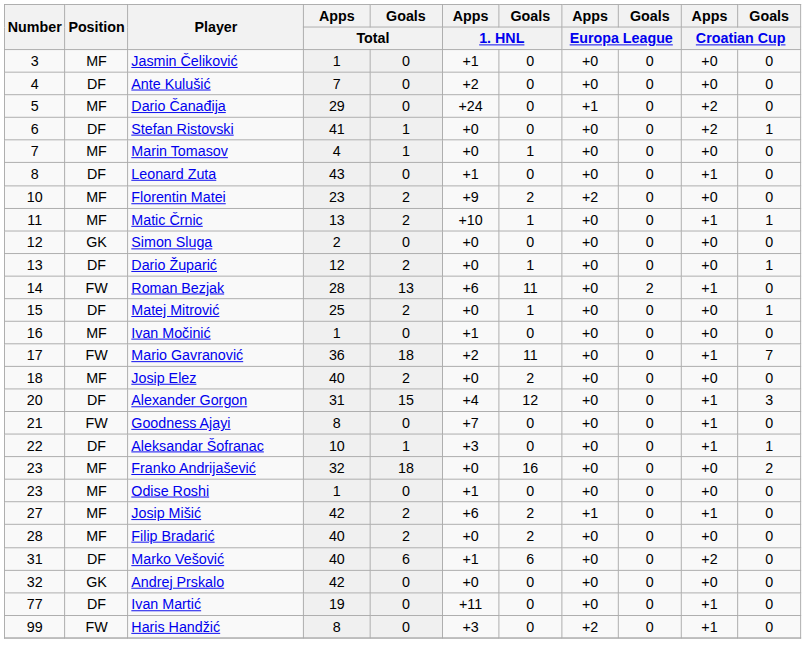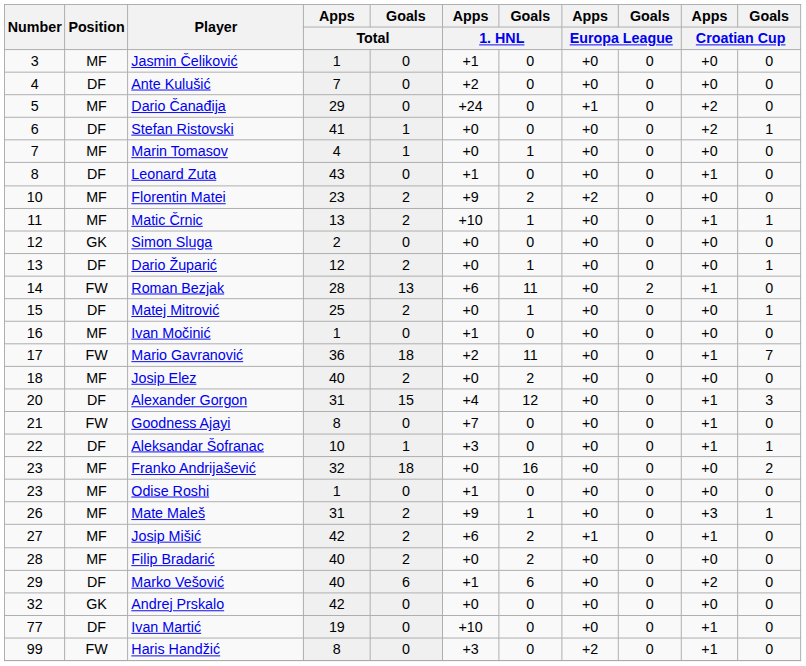 <table class="wikitable sortable" style="font-size: 95%; text-align: center;">
 <tr>
 <th width=40 rowspan="2" align="center">Number</th>
 <th width=40 rowspan="2" align="center">Position</th>
 <th width=180 rowspan="2" align="center">Player</th>
 <th>Apps</th>
 <th>Goals</th>
 <th>Apps</th>
 <th>Goals</th>
 <th>Apps</th>
 <th>Goals</th>
 <th>Apps</th>
 <th>Goals</th>
 </tr>
 <tr>
 <th class="unsortable" width=140 colspan="2" align="center">Total</th>
 <th class="unsortable" width=120 colspan="2" align="center"><a href='#'>1. HNL</a></th>
 <th class="unsortable" width=120 colspan="2" align="center"><a href='#'>Europa League</a></th>
 <th class="unsortable" width=120 colspan="2" align="center"><a href='#'>Croatian Cup</a></th>
 </tr>
 <tr>
 <td>3</td>
 <td>MF</td>
 <td style="text-align:left;"> <a href='#'>Jasmin Čeliković</a></td>
 <td style="background: #F0F0F0">1</td>
 <td style="background: #F0F0F0">0</td>
 <td>+1</td>
 <td>0</td>
 <td>+0</td>
 <td>0</td>
 <td>+0</td>
 <td>0</td>
 </tr>
 <tr>
 <td>4</td>
 <td>DF</td>
 <td style="text-align:left;"> <a href='#'>Ante Kulušić</a></td>
 <td style="background: #F0F0F0">7</td>
 <td style="background: #F0F0F0">0</td>
 <td>+2</td>
 <td>0</td>
 <td>+0</td>
 <td>0</td>
 <td>+0</td>
 <td>0</td>
 </tr>
 <tr>
 <td>5</td>
 <td>MF</td>
 <td style="text-align:left;"> <a href='#'>Dario Čanađija</a></td>
 <td style="background: #F0F0F0">29</td>
 <td style="background: #F0F0F0">0</td>
 <td>+24</td>
 <td>0</td>
 <td>+1</td>
 <td>0</td>
 <td>+2</td>
 <td>0</td>
 </tr>
 <tr>
 <td>6</td>
 <td>DF</td>
 <td style="text-align:left;"> <a href='#'>Stefan Ristovski</a></td>
 <td style="background: #F0F0F0">41</td>
 <td style="background: #F0F0F0">1</td>
 <td>+0</td>
 <td>0</td>
 <td>+0</td>
 <td>0</td>
 <td>+2</td>
 <td>1</td>
 </tr>
 <tr>
 <td>7</td>
 <td>MF</td>
 <td style="text-align:left;"> <a href='#'>Marin Tomasov</a></td>
 <td style="background: #F0F0F0">4</td>
 <td style="background: #F0F0F0">1</td>
 <td>+0</td>
 <td>1</td>
 <td>+0</td>
 <td>0</td>
 <td>+0</td>
 <td>0</td>
 </tr>
 <tr>
 <td>8</td>
 <td>DF</td>
 <td style="text-align:left;"> <a href='#'>Leonard Zuta</a></td>
 <td style="background: #F0F0F0">43</td>
 <td style="background: #F0F0F0">0</td>
 <td>+1</td>
 <td>0</td>
 <td>+0</td>
 <td>0</td>
 <td>+1</td>
 <td>0</td>
 </tr>
 <tr>
 <td>10</td>
 <td>MF</td>
 <td style="text-align:left;"> <a href='#'>Florentin Matei</a></td>
 <td style="background: #F0F0F0">23</td>
 <td style="background: #F0F0F0">2</td>
 <td>+9</td>
 <td>2</td>
 <td>+2</td>
 <td>0</td>
 <td>+0</td>
 <td>0</td>
 </tr>
 <tr>
 <td>11</td>
 <td>MF</td>
 <td style="text-align:left;"> <a href='#'>Matic Črnic</a></td>
 <td style="background: #F0F0F0">13</td>
 <td style="background: #F0F0F0">2</td>
 <td>+10</td>
 <td>1</td>
 <td>+0</td>
 <td>0</td>
 <td>+1</td>
 <td>1</td>
 </tr>
 <tr>
 <td>12</td>
 <td>GK</td>
 <td style="text-align:left;"> <a href='#'>Simon Sluga</a></td>
 <td style="background: #F0F0F0">2</td>
 <td style="background: #F0F0F0">0</td>
 <td>+0</td>
 <td>0</td>
 <td>+0</td>
 <td>0</td>
 <td>+0</td>
 <td>0</td>
 </tr>
 <tr>
 <td>13</td>
 <td>DF</td>
 <td style="text-align:left;"> <a href='#'>Dario Župarić</a></td>
 <td style="background: #F0F0F0">12</td>
 <td style="background: #F0F0F0">2</td>
 <td>+0</td>
 <td>1</td>
 <td>+0</td>
 <td>0</td>
 <td>+0</td>
 <td>1</td>
 </tr>
 <tr>
 <td>14</td>
 <td>FW</td>
 <td style="text-align:left;"> <a href='#'>Roman Bezjak</a></td>
 <td style="background: #F0F0F0">28</td>
 <td style="background: #F0F0F0">13</td>
 <td>+6</td>
 <td>11</td>
 <td>+0</td>
 <td>2</td>
 <td>+1</td>
 <td>0</td>
 </tr>
 <tr>
 <td>15</td>
 <td>DF</td>
 <td style="text-align:left;"> <a href='#'>Matej Mitrović</a></td>
 <td style="background: #F0F0F0">25</td>
 <td style="background: #F0F0F0">2</td>
 <td>+0</td>
 <td>1</td>
 <td>+0</td>
 <td>0</td>
 <td>+0</td>
 <td>1</td>
 </tr>
 <tr>
 <td>16</td>
 <td>MF</td>
 <td style="text-align:left;"> <a href='#'>Ivan Močinić</a></td>
 <td style="background: #F0F0F0">1</td>
 <td style="background: #F0F0F0">0</td>
 <td>+1</td>
 <td>0</td>
 <td>+0</td>
 <td>0</td>
 <td>+0</td>
 <td>0</td>
 </tr>
 <tr>
 <td>17</td>
 <td>FW</td>
 <td style="text-align:left;"> <a href='#'>Mario Gavranović</a></td>
 <td style="background: #F0F0F0">36</td>
 <td style="background: #F0F0F0">18</td>
 <td>+2</td>
 <td>11</td>
 <td>+0</td>
 <td>0</td>
 <td>+1</td>
 <td>7</td>
 </tr>
 <tr>
 <td>18</td>
 <td>MF</td>
 <td style="text-align:left;"> <a href='#'>Josip Elez</a></td>
 <td style="background: #F0F0F0">40</td>
 <td style="background: #F0F0F0">2</td>
 <td>+0</td>
 <td>2</td>
 <td>+0</td>
 <td>0</td>
 <td>+0</td>
 <td>0</td>
 </tr>
 <tr>
 <td>20</td>
 <td>DF</td>
 <td style="text-align:left;"> <a href='#'>Alexander Gorgon</a></td>
 <td style="background: #F0F0F0">31</td>
 <td style="background: #F0F0F0">15</td>
 <td>+4</td>
 <td>12</td>
 <td>+0</td>
 <td>0</td>
 <td>+1</td>
 <td>3</td>
 </tr>
 <tr>
 <td>21</td>
 <td>FW</td>
 <td style="text-align:left;"> <a href='#'>Goodness Ajayi</a></td>
 <td style="background: #F0F0F0">8</td>
 <td style="background: #F0F0F0">0</td>
 <td>+7</td>
 <td>0</td>
 <td>+0</td>
 <td>0</td>
 <td>+1</td>
 <td>0</td>
 </tr>
 <tr>
 <td>22</td>
 <td>DF</td>
 <td style="text-align:left;"> <a href='#'>Aleksandar Šofranac</a></td>
 <td style="background: #F0F0F0">10</td>
 <td style="background: #F0F0F0">1</td>
 <td>+3</td>
 <td>0</td>
 <td>+0</td>
 <td>0</td>
 <td>+1</td>
 <td>1</td>
 </tr>
 <tr>
 <td>23</td>
 <td>MF</td>
 <td style="text-align:left;"> <a href='#'>Franko Andrijašević</a></td>
 <td style="background: #F0F0F0">32</td>
 <td style="background: #F0F0F0">18</td>
 <td>+0</td>
 <td>16</td>
 <td>+0</td>
 <td>0</td>
 <td>+0</td>
 <td>2</td>
 </tr>
 <tr>
 <td>23</td>
 <td>MF</td>
 <td style="text-align:left;"> <a href='#'>Odise Roshi</a></td>
 <td style="background: #F0F0F0">1</td>
 <td style="background: #F0F0F0">0</td>
 <td>+1</td>
 <td>0</td>
 <td>+0</td>
 <td>0</td>
 <td>+0</td>
 <td>0</td>
 </tr>
 <tr>
+<td>26</td>
+<td>MF</td>
+<td style="text-align:left;"> <a href='#'>Mate Maleš</a></td>
+<td style="background: #F0F0F0">31</td>
+<td style="background: #F0F0F0">2</td>
+<td>+9</td>
+<td>1</td>
+<td>+0</td>
+<td>0</td>
+<td>+3</td>
+<td>1</td>
+</tr>
+<tr>
 <td>27</td>
 <td>MF</td>
 <td style="text-align:left;"> <a href='#'>Josip Mišić</a></td>
 <td style="background: #F0F0F0">42</td>
 <td style="background: #F0F0F0">2</td>
 <td>+6</td>
 <td>2</td>
 <td>+1</td>
 <td>0</td>
 <td>+1</td>
 <td>0</td>
 </tr>
 <tr>
 <td>28</td>
 <td>MF</td>
 <td style="text-align:left;"> <a href='#'>Filip Bradarić</a></td>
 <td style="background: #F0F0F0">40</td>
 <td style="background: #F0F0F0">2</td>
 <td>+0</td>
 <td>2</td>
 <td>+0</td>
 <td>0</td>
 <td>+0</td>
 <td>0</td>
 </tr>
 <tr>
-<td>31</td>
+<td>29</td>
 <td>DF</td>
 <td style="text-align:left;"> <a href='#'>Marko Vešović</a></td>
 <td style="background: #F0F0F0">40</td>
 <td style="background: #F0F0F0">6</td>
 <td>+1</td>
 <td>6</td>
 <td>+0</td>
 <td>0</td>
 <td>+2</td>
 <td>0</td>
 </tr>
 <tr>
 <td>32</td>
 <td>GK</td>
 <td style="text-align:left;"> <a href='#'>Andrej Prskalo</a></td>
 <td style="background: #F0F0F0">42</td>
 <td style="background: #F0F0F0">0</td>
 <td>+0</td>
 <td>0</td>
 <td>+0</td>
 <td>0</td>
 <td>+0</td>
 <td>0</td>
 </tr>
 <tr>
 <td>77</td>
 <td>DF</td>
 <td style="text-align:left;"> <a href='#'>Ivan Martić</a></td>
 <td style="background: #F0F0F0">19</td>
 <td style="background: #F0F0F0">0</td>
-<td>+11</td>
+<td>+10</td>
 <td>0</td>
 <td>+0</td>
 <td>0</td>
 <td>+1</td>
 <td>0</td>
 </tr>
 <tr>
 <td>99</td>
 <td>FW</td>
 <td style="text-align:left;"> <a href='#'>Haris Handžić</a></td>
 <td style="background: #F0F0F0">8</td>
 <td style="background: #F0F0F0">0</td>
 <td>+3</td>
 <td>0</td>
 <td>+2</td>
 <td>0</td>
 <td>+1</td>
 <td>0</td>
 </tr>
 <tr>
 </tr>
 </table>
